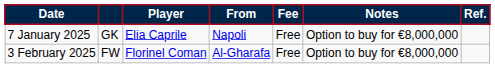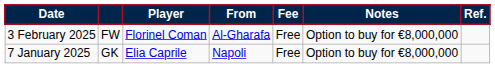 <table class="wikitable">
 <tr>
 <th style="background:#00254A;color:white;border:2px solid #AE0C21">Date</th>
 <th style="background:#00254A;color:white;border:2px solid #AE0C21"></th>
 <th style="background:#00254A;color:white;border:2px solid #AE0C21">Player</th>
 <th style="background:#00254A;color:white;border:2px solid #AE0C21">From</th>
 <th style="background:#00254A;color:white;border:2px solid #AE0C21">Fee</th>
 <th style="background:#00254A;color:white;border:2px solid #AE0C21">Notes</th>
 <th style="background:#00254A;color:white;border:2px solid #AE0C21">Ref.</th>
 </tr>
 <tr>
+<td>3 February 2025</td>
+<td>FW</td>
+<td> <a href='#'>Florinel Coman</a></td>
+<td> <a href='#'>Al-Gharafa</a></td>
+<td>Free</td>
+<td>Option to buy for €8,000,000</td>
+<td></td>
+</tr>
+<tr>
 <td>7 January 2025</td>
 <td>GK</td>
 <td> <a href='#'>Elia Caprile</a></td>
 <td> <a href='#'>Napoli</a></td>
 <td>Free</td>
 <td>Option to buy for €8,000,000</td>
 <td></td>
 </tr>
-<tr>
-<td>3 February 2025</td>
-<td>FW</td>
-<td> <a href='#'>Florinel Coman</a></td>
-<td> <a href='#'>Al-Gharafa</a></td>
-<td>Free</td>
-<td>Option to buy for €8,000,000</td>
-<td></td>
-</tr>
 </table>
